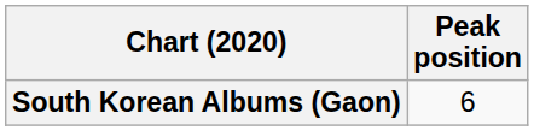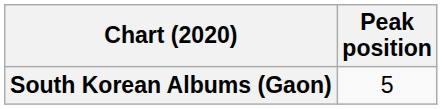 <table class="wikitable plainrowheaders" style="text-align:center">
 <tr>
 <th scope="col">Chart (2020)</th>
 <th scope="col">Peak<br>position</th>
 </tr>
 <tr>
 <th scope="row">South Korean Albums (Gaon)</th>
-<td>6</td>
+<td>5</td>
 </tr>
 </table>
